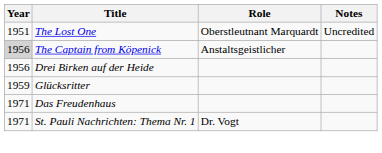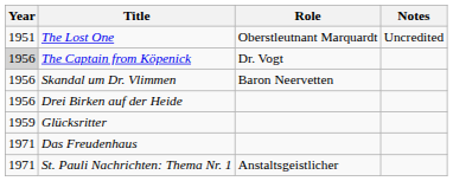 <table class="wikitable">
 <tr>
 <th>Year</th>
 <th>Title</th>
 <th>Role</th>
 <th>Notes</th>
 </tr>
 <tr>
 <td>1951</td>
 <td><em><a href='#'>The Lost One</a></em></td>
 <td>Oberstleutnant Marquardt</td>
 <td>Uncredited</td>
 </tr>
 <tr>
 <td style="background: lightgrey;">1956</td>
 <td><em><a href='#'>The Captain from Köpenick</a></em></td>
-<td>Anstaltsgeistlicher</td>
+<td>Dr. Vogt</td>
+<td></td>
+</tr>
+<tr>
+<td>1956</td>
+<td><em>Skandal um Dr. Vlimmen</em></td>
+<td>Baron Neervetten</td>
 <td></td>
 </tr>
 <tr>
 <td>1956</td>
 <td><em>Drei Birken auf der Heide</em></td>
 <td></td>
 <td></td>
 </tr>
 <tr>
 <td>1959</td>
 <td><em>Glücksritter</em></td>
 <td></td>
 <td></td>
 </tr>
 <tr>
 <td>1971</td>
 <td><em>Das Freudenhaus</em></td>
 <td></td>
 <td></td>
 </tr>
 <tr>
 <td>1971</td>
 <td><em>St. Pauli Nachrichten: Thema Nr. 1</em></td>
-<td>Dr. Vogt</td>
+<td>Anstaltsgeistlicher</td>
 <td></td>
 </tr>
 </table>
